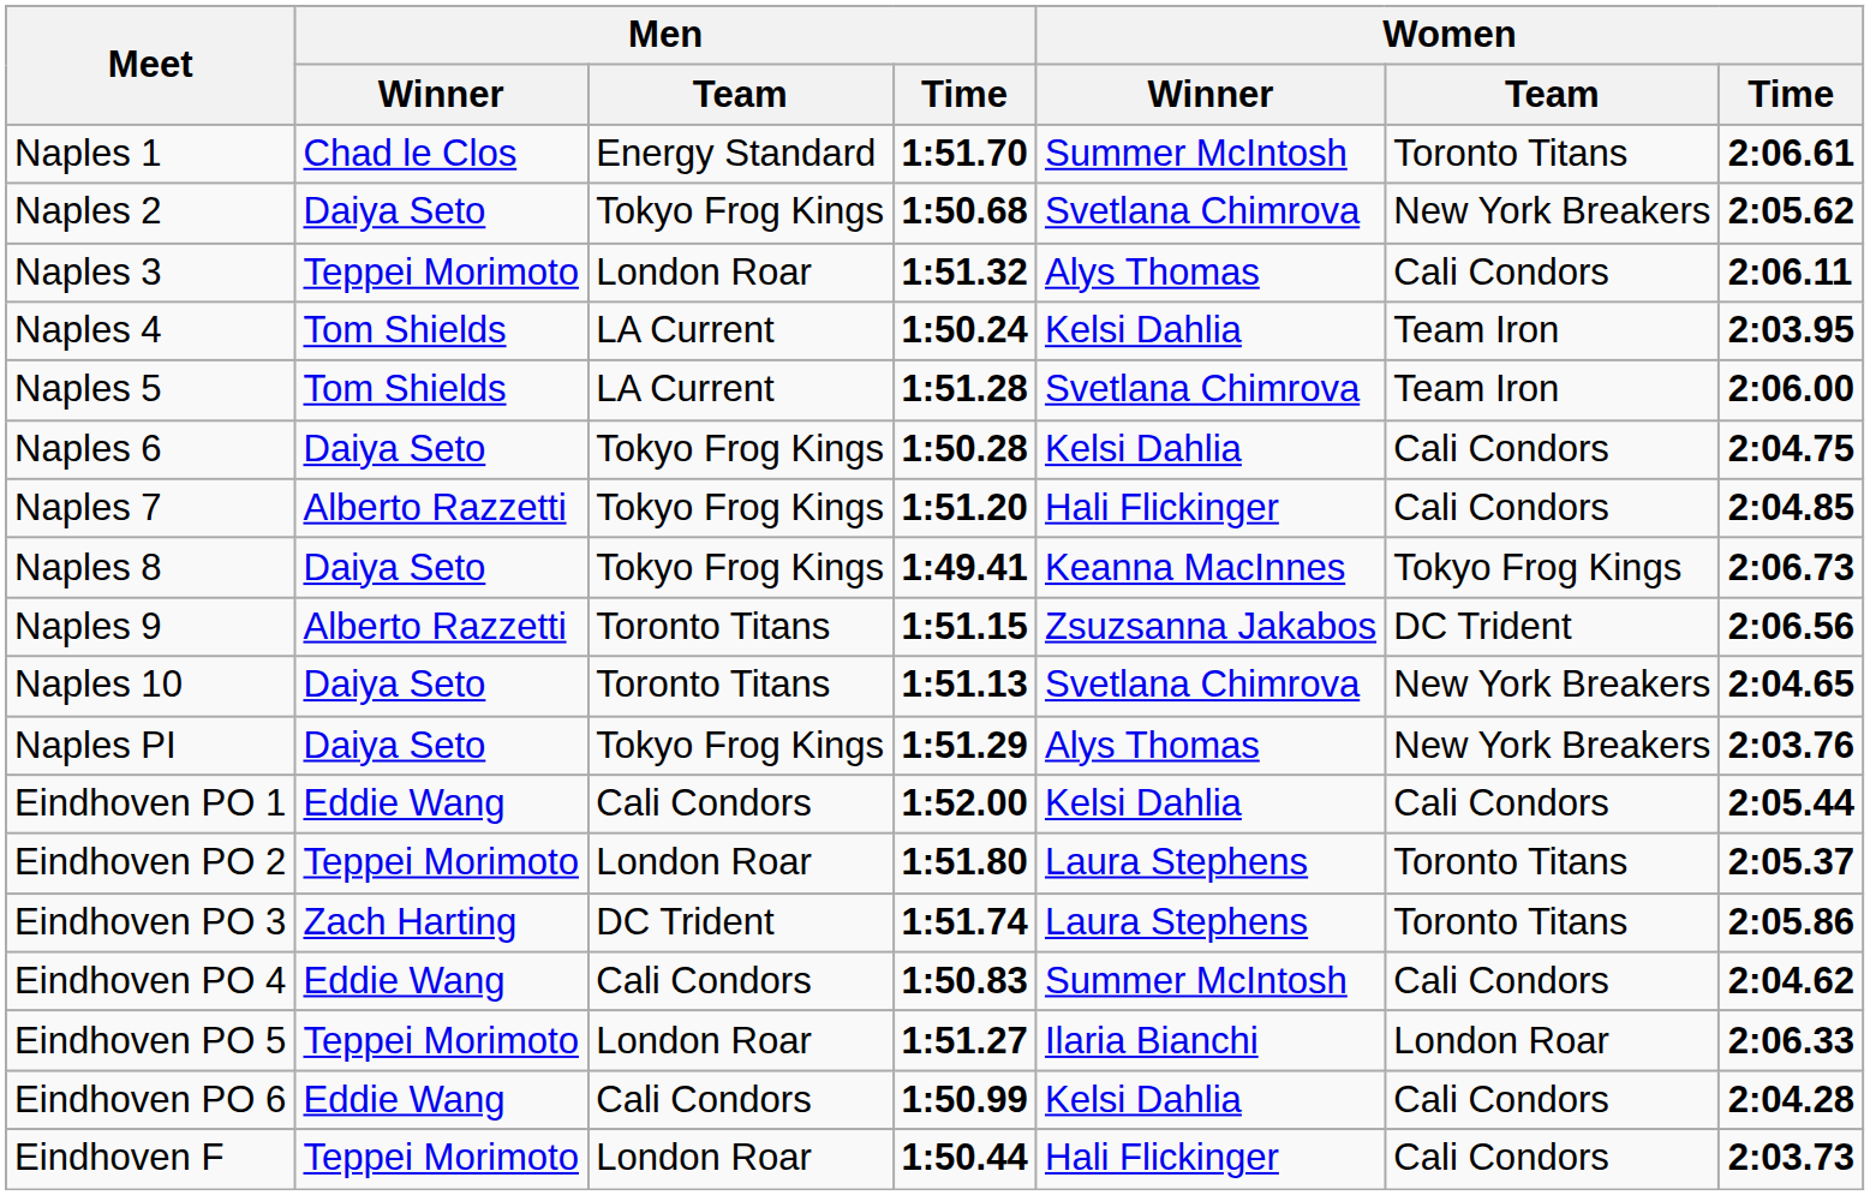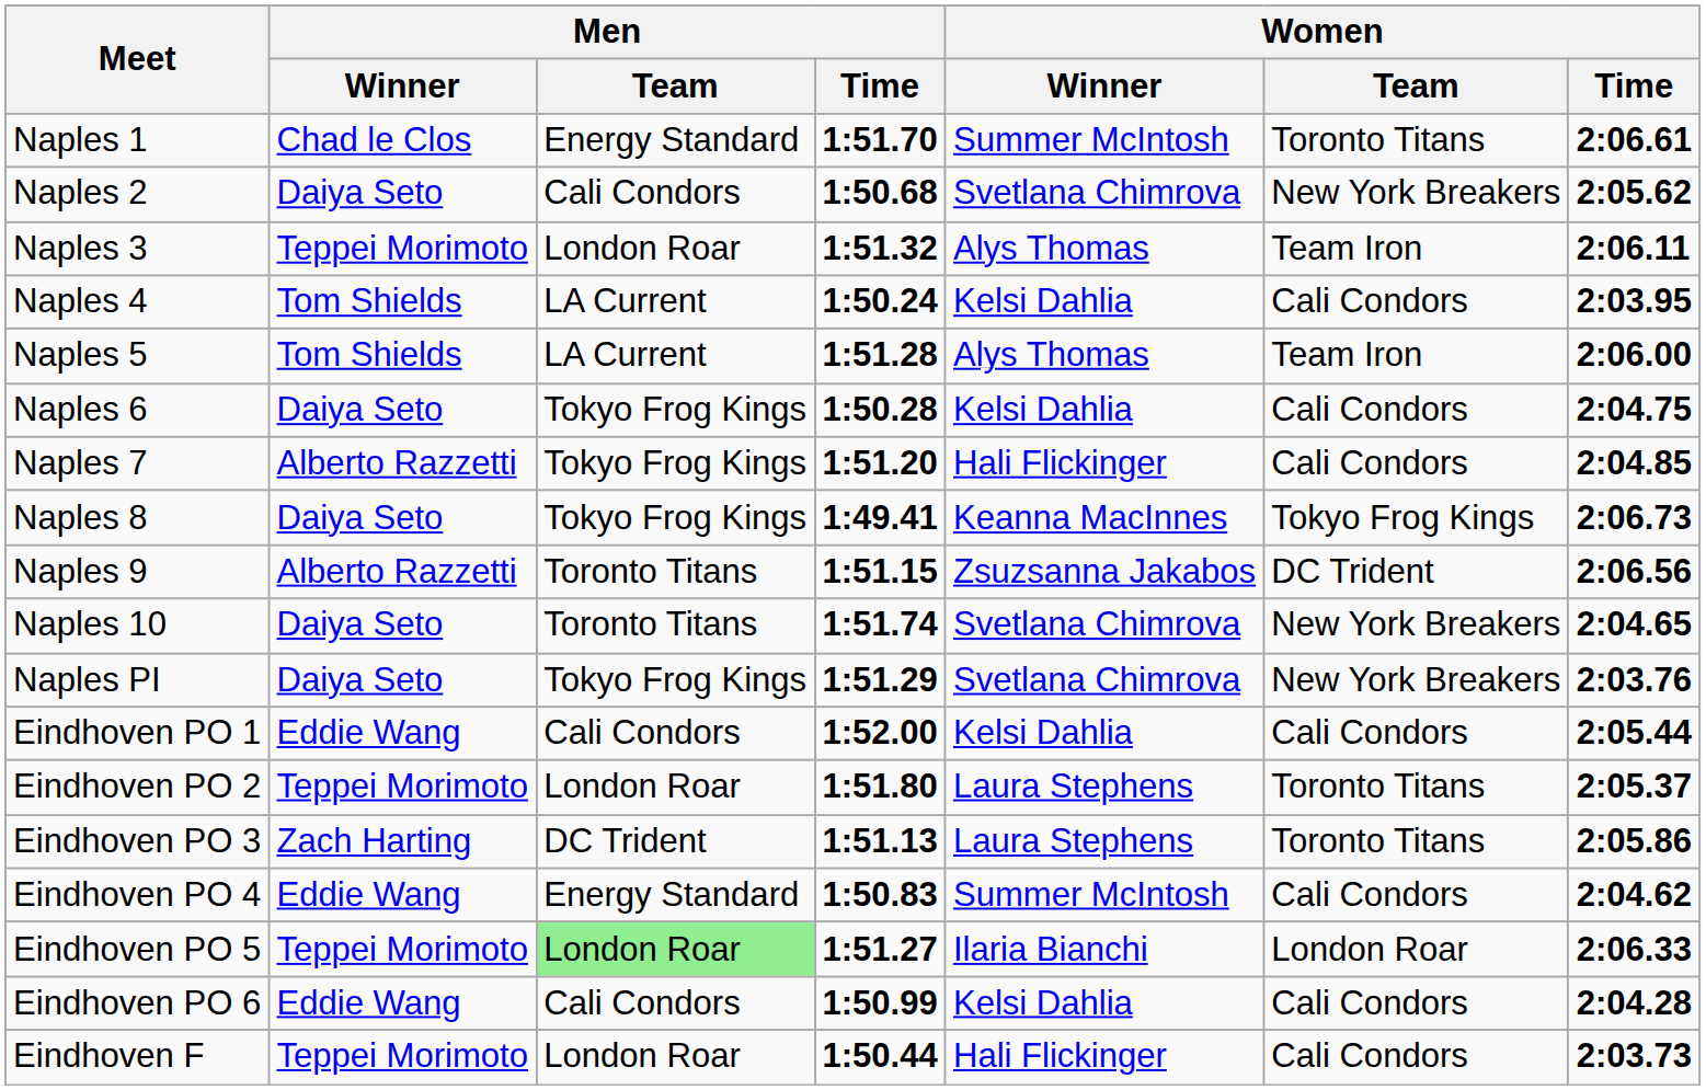 <table class="wikitable">
 <tr>
 <th rowspan="2">Meet</th>
 <th colspan="3">Men</th>
 <th colspan="3">Women</th>
 </tr>
 <tr>
 <th>Winner</th>
 <th>Team</th>
 <th>Time</th>
 <th>Winner</th>
 <th>Team</th>
 <th>Time</th>
 </tr>
 <tr>
 <td>Naples 1</td>
 <td> <a href='#'>Chad le Clos</a></td>
 <td> Energy Standard</td>
 <td><strong>1:51.70 </strong></td>
 <td> <a href='#'>Summer McIntosh</a></td>
 <td> Toronto Titans</td>
 <td><strong> 2:06.61 </strong></td>
 </tr>
 <tr>
 <td>Naples 2</td>
 <td> <a href='#'>Daiya Seto</a></td>
-<td> Tokyo Frog Kings</td>
+<td> Cali Condors</td>
 <td><strong>1:50.68 </strong></td>
 <td> <a href='#'>Svetlana Chimrova</a></td>
 <td> New York Breakers</td>
 <td><strong> 2:05.62 </strong></td>
 </tr>
 <tr>
 <td>Naples 3</td>
 <td> <a href='#'>Teppei Morimoto</a></td>
 <td> London Roar</td>
 <td><strong>1:51.32</strong></td>
 <td> <a href='#'>Alys Thomas</a></td>
-<td> Cali Condors</td>
+<td> Team Iron</td>
 <td><strong>2:06.11</strong></td>
 </tr>
 <tr>
 <td>Naples 4</td>
 <td> <a href='#'>Tom Shields</a></td>
 <td> LA Current</td>
 <td><strong>1:50.24 </strong></td>
 <td> <a href='#'>Kelsi Dahlia</a></td>
-<td> Team Iron</td>
+<td> Cali Condors</td>
 <td><strong> 2:03.95 </strong></td>
 </tr>
 <tr>
 <td>Naples 5</td>
 <td> <a href='#'>Tom Shields</a></td>
 <td> LA Current</td>
 <td><strong> 1:51.28 </strong></td>
-<td> <a href='#'>Svetlana Chimrova</a></td>
+<td> <a href='#'>Alys Thomas</a></td>
 <td> Team Iron</td>
 <td><strong>2:06.00</strong></td>
 </tr>
 <tr>
 <td>Naples 6</td>
 <td> <a href='#'>Daiya Seto</a></td>
 <td> Tokyo Frog Kings</td>
 <td><strong>1:50.28 </strong></td>
 <td> <a href='#'>Kelsi Dahlia</a></td>
 <td> Cali Condors</td>
 <td><strong> 2:04.75 </strong></td>
 </tr>
 <tr>
 <td>Naples 7</td>
 <td> <a href='#'>Alberto Razzetti</a></td>
 <td> Tokyo Frog Kings</td>
 <td><strong>1:51.20 </strong></td>
 <td> <a href='#'>Hali Flickinger</a></td>
 <td> Cali Condors</td>
 <td><strong> 2:04.85 </strong></td>
 </tr>
 <tr>
 <td>Naples 8</td>
 <td> <a href='#'>Daiya Seto</a></td>
 <td> Tokyo Frog Kings</td>
 <td><strong>1:49.41 </strong></td>
 <td> <a href='#'>Keanna MacInnes</a></td>
 <td> Tokyo Frog Kings</td>
 <td><strong> 2:06.73 </strong></td>
 </tr>
 <tr>
 <td>Naples 9</td>
 <td> <a href='#'>Alberto Razzetti</a></td>
 <td> Toronto Titans</td>
 <td><strong>1:51.15 </strong></td>
 <td> <a href='#'>Zsuzsanna Jakabos</a></td>
 <td> DC Trident</td>
 <td><strong> 2:06.56 </strong></td>
 </tr>
 <tr>
 <td>Naples 10</td>
 <td> <a href='#'>Daiya Seto</a></td>
 <td> Toronto Titans</td>
-<td><strong>1:51.13 </strong></td>
+<td><strong>1:51.74</strong></td>
 <td> <a href='#'>Svetlana Chimrova</a></td>
 <td> New York Breakers</td>
 <td><strong> 2:04.65 </strong></td>
 </tr>
 <tr>
 <td>Naples PI</td>
 <td> <a href='#'>Daiya Seto</a></td>
 <td> Tokyo Frog Kings</td>
 <td><strong>1:51.29 </strong></td>
-<td> <a href='#'>Alys Thomas</a></td>
+<td> <a href='#'>Svetlana Chimrova</a></td>
 <td> New York Breakers</td>
 <td><strong> 2:03.76 </strong></td>
 </tr>
 <tr>
 <td>Eindhoven PO 1</td>
 <td> <a href='#'>Eddie Wang</a></td>
 <td> Cali Condors</td>
 <td><strong>1:52.00 </strong></td>
 <td> <a href='#'>Kelsi Dahlia</a></td>
 <td> Cali Condors</td>
 <td><strong> 2:05.44 </strong></td>
 </tr>
 <tr>
 <td>Eindhoven PO 2</td>
 <td> <a href='#'>Teppei Morimoto</a></td>
 <td> London Roar</td>
 <td><strong>1:51.80</strong></td>
 <td> <a href='#'>Laura Stephens</a></td>
 <td> Toronto Titans</td>
 <td><strong> 2:05.37 </strong></td>
 </tr>
 <tr>
 <td>Eindhoven PO 3</td>
 <td> <a href='#'>Zach Harting</a></td>
 <td> DC Trident</td>
-<td><strong>1:51.74</strong></td>
+<td><strong>1:51.13 </strong></td>
 <td> <a href='#'>Laura Stephens</a></td>
 <td> Toronto Titans</td>
 <td><strong> 2:05.86 </strong></td>
 </tr>
 <tr>
 <td>Eindhoven PO 4</td>
 <td> <a href='#'>Eddie Wang</a></td>
-<td> Cali Condors</td>
+<td> Energy Standard</td>
 <td><strong>1:50.83 </strong></td>
 <td> <a href='#'>Summer McIntosh</a></td>
 <td> Cali Condors</td>
 <td><strong> 2:04.62 </strong></td>
 </tr>
 <tr>
 <td>Eindhoven PO 5</td>
 <td> <a href='#'>Teppei Morimoto</a></td>
-<td> London Roar</td>
+<td style="background: lightgreen;"> London Roar</td>
 <td><strong>1:51.27 </strong></td>
 <td> <a href='#'>Ilaria Bianchi</a></td>
 <td> London Roar</td>
 <td><strong> 2:06.33 </strong></td>
 </tr>
 <tr>
 <td>Eindhoven PO 6</td>
 <td> <a href='#'>Eddie Wang</a></td>
 <td> Cali Condors</td>
 <td><strong>1:50.99 </strong></td>
 <td> <a href='#'>Kelsi Dahlia</a></td>
 <td> Cali Condors</td>
 <td><strong> 2:04.28 </strong></td>
 </tr>
 <tr>
 <td>Eindhoven F</td>
 <td> <a href='#'>Teppei Morimoto</a></td>
 <td> London Roar</td>
 <td><strong>1:50.44 </strong></td>
 <td> <a href='#'>Hali Flickinger</a></td>
 <td> Cali Condors</td>
 <td><strong> 2:03.73 </strong></td>
 </tr>
 </table>
